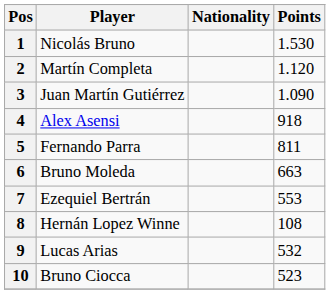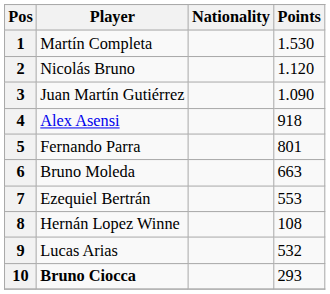 <table class="wikitable sortable">
 <tr>
 </tr>
 <tr bgcolor="#efefef">
 <th>Pos</th>
 <th>Player</th>
 <th>Nationality</th>
 <th>Points</th>
 </tr>
 <tr>
 <th>1</th>
-<td>Nicolás Bruno</td>
+<td>Martín Completa</td>
 <td></td>
 <td>1.530</td>
 </tr>
 <tr>
 <th>2</th>
-<td>Martín Completa</td>
+<td>Nicolás Bruno</td>
 <td></td>
 <td>1.120</td>
 </tr>
 <tr>
 <th>3</th>
 <td>Juan Martín Gutiérrez</td>
 <td></td>
 <td>1.090</td>
 </tr>
 <tr>
 <th>4</th>
 <td><a href='#'>Alex Asensi</a></td>
 <td></td>
 <td>918</td>
 </tr>
 <tr>
 <th>5</th>
 <td>Fernando Parra</td>
 <td></td>
-<td>811</td>
+<td>801</td>
 </tr>
 <tr>
 <th>6</th>
 <td>Bruno Moleda</td>
 <td></td>
 <td>663</td>
 </tr>
 <tr>
 <th>7</th>
 <td>Ezequiel Bertrán</td>
 <td></td>
 <td>553</td>
 </tr>
 <tr>
 <th>8</th>
 <td>Hernán Lopez Winne</td>
 <td></td>
 <td>108</td>
 </tr>
 <tr>
 <th>9</th>
 <td>Lucas Arias</td>
 <td></td>
 <td>532</td>
 </tr>
 <tr>
 <th>10</th>
-<td>Bruno Ciocca</td>
+<td><strong>Bruno Ciocca</strong></td>
 <td></td>
-<td>523</td>
+<td>293</td>
 </tr>
 <tr>
 </tr>
 </table>
